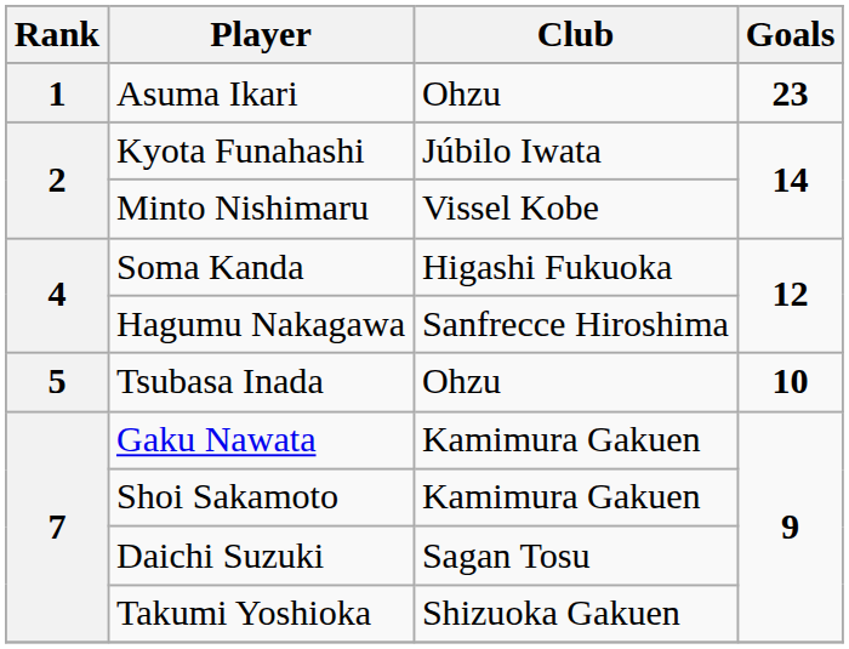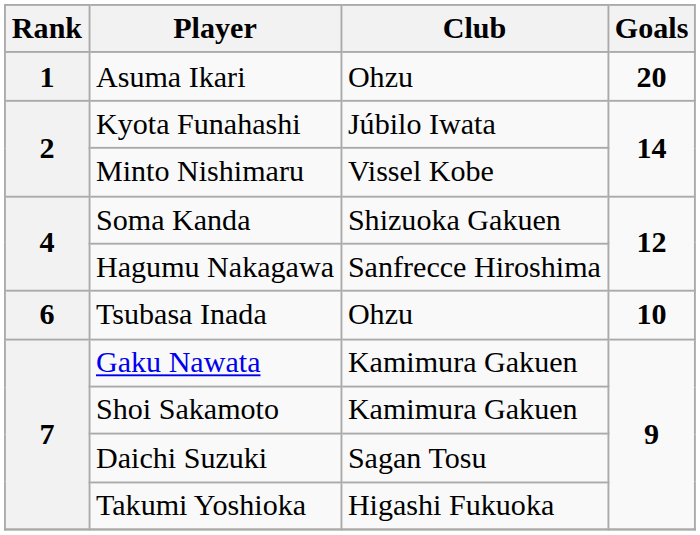 <table class="wikitable" style="text-align:center">
 <tr>
 <th>Rank</th>
 <th>Player</th>
 <th>Club</th>
 <th>Goals</th>
 </tr>
 <tr>
 <th rowspan="1">1</th>
 <td align="left"> Asuma Ikari</td>
 <td align="left">Ohzu</td>
-<td rowspan="1"><strong>23</strong></td>
+<td rowspan="1"><strong>20</strong></td>
 </tr>
 <tr>
 <th rowspan="2">2</th>
 <td align="left"> Kyota Funahashi</td>
 <td align="left">Júbilo Iwata</td>
 <td rowspan="2"><strong>14</strong></td>
 </tr>
 <tr>
 <td align="left"> Minto Nishimaru</td>
 <td align="left">Vissel Kobe</td>
 </tr>
 <tr>
 <th rowspan="2">4</th>
 <td align="left"> Soma Kanda</td>
-<td align="left">Higashi Fukuoka</td>
+<td align="left">Shizuoka Gakuen</td>
 <td rowspan="2"><strong>12</strong></td>
 </tr>
 <tr>
 <td align="left"> Hagumu Nakagawa</td>
 <td align="left">Sanfrecce Hiroshima</td>
 </tr>
 <tr>
-<th rowspan="1">5</th>
+<th rowspan="1">6</th>
 <td align="left"> Tsubasa Inada</td>
 <td align="left">Ohzu</td>
 <td rowspan="1"><strong>10</strong></td>
 </tr>
 <tr>
 <th rowspan="4">7</th>
 <td align="left"> <a href='#'>Gaku Nawata</a></td>
 <td align="left">Kamimura Gakuen</td>
 <td rowspan="4"><strong>9</strong></td>
 </tr>
 <tr>
 <td align="left"> Shoi Sakamoto</td>
 <td align="left">Kamimura Gakuen</td>
 </tr>
 <tr>
 <td align="left"> Daichi Suzuki</td>
 <td align="left">Sagan Tosu</td>
 </tr>
 <tr>
 <td align="left"> Takumi Yoshioka</td>
-<td align="left">Shizuoka Gakuen</td>
+<td align="left">Higashi Fukuoka</td>
 </tr>
 <tr>
 </tr>
 </table>
